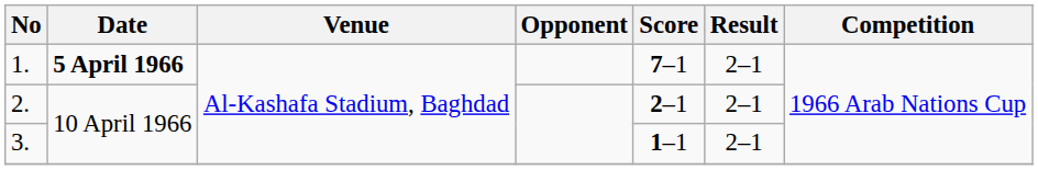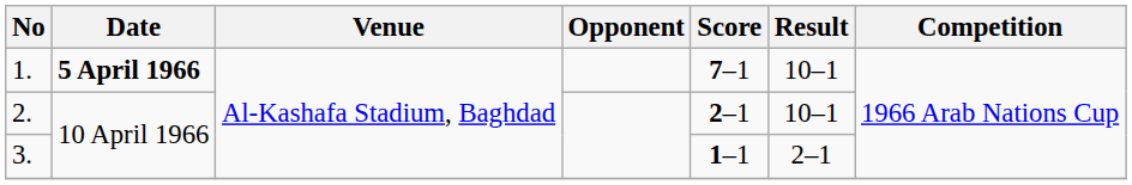 <table class="wikitable" style="font-size:100%;">
 <tr>
 <th>No</th>
 <th>Date</th>
 <th>Venue</th>
 <th>Opponent</th>
 <th>Score</th>
 <th>Result</th>
 <th>Competition</th>
 </tr>
 <tr>
 <td>1.</td>
 <td><strong>5 April 1966</strong></td>
 <td rowspan="3"><a href='#'>Al-Kashafa Stadium</a>, <a href='#'>Baghdad</a></td>
 <td></td>
 <td align=center><strong>7</strong>–1</td>
-<td align=center>2–1</td>
+<td align=center>10–1</td>
 <td rowspan="3"><a href='#'>1966 Arab Nations Cup</a></td>
 </tr>
 <tr>
 <td>2.</td>
 <td rowspan="2">10 April 1966</td>
 <td rowspan="2"></td>
 <td align=center><strong>2</strong>–1</td>
-<td align=center>2–1</td>
+<td align=center>10–1</td>
 </tr>
 <tr>
 <td>3.</td>
 <td align=center><strong>1</strong>–1</td>
 <td align=center>2–1</td>
 </tr>
 <tr>
 </tr>
 </table>
